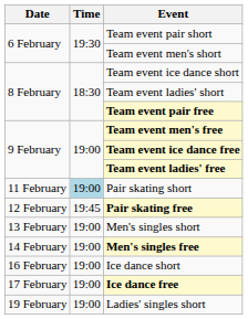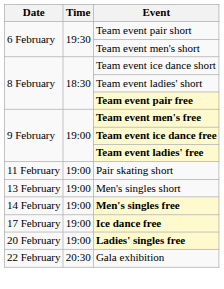 <table class=wikitable>
 <tr>
 <th>Date</th>
 <th>Time</th>
 <th>Event</th>
 </tr>
 <tr>
 <td rowspan=2>6 February</td>
 <td rowspan=2>19:30</td>
 <td>Team event pair short</td>
 </tr>
 <tr>
 <td>Team event men's short</td>
 </tr>
 <tr>
 <td rowspan=3>8 February</td>
 <td rowspan=3>18:30</td>
 <td>Team event ice dance short</td>
 </tr>
 <tr>
 <td>Team event ladies' short</td>
 </tr>
 <tr>
 <td style=background:lemonchiffon><strong>Team event pair free</strong></td>
 </tr>
 <tr>
 <td rowspan=3>9 February</td>
 <td rowspan=3>19:00</td>
 <td style=background:lemonchiffon><strong>Team event men's free</strong></td>
 </tr>
 <tr>
 <td style=background:lemonchiffon><strong>Team event ice dance free</strong></td>
 </tr>
 <tr>
 <td style=background:lemonchiffon><strong>Team event ladies' free</strong></td>
 </tr>
 <tr>
 <td>11 February</td>
-<td style="background: lightblue;">19:00</td>
+<td>19:00</td>
 <td>Pair skating short</td>
-</tr>
-<tr>
-<td>12 February</td>
-<td>19:45</td>
-<td style=background:lemonchiffon><strong>Pair skating free</strong></td>
 </tr>
 <tr>
 <td>13 February</td>
 <td>19:00</td>
 <td>Men's singles short</td>
 </tr>
 <tr>
 <td>14 February</td>
 <td>19:00</td>
 <td style=background:lemonchiffon><strong>Men's singles free</strong></td>
 </tr>
 <tr>
-<td>16 February</td>
-<td>19:00</td>
-<td>Ice dance short</td>
-</tr>
-<tr>
 <td>17 February</td>
 <td>19:00</td>
 <td style=background:lemonchiffon><strong>Ice dance free</strong></td>
 </tr>
 <tr>
-<td>19 February</td>
+<td>20 February</td>
 <td>19:00</td>
-<td>Ladies' singles short</td>
+<td style=background:lemonchiffon><strong>Ladies' singles free</strong></td>
+</tr>
+<tr>
+<td>22 February</td>
+<td>20:30</td>
+<td>Gala exhibition</td>
 </tr>
 </table>
